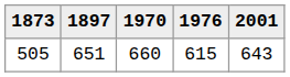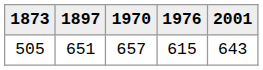 <table rules="all" cellspacing="0" cellpadding="4" style="border: 1px solid #999">
 <tr bgcolor="#EEEEEE">
 <th>1873</th>
 <th>1897</th>
 <th>1970</th>
 <th>1976</th>
 <th>2001</th>
 </tr>
 <tr bgcolor="#FFFFFF">
 <td align=center>505</td>
 <td align=center>651</td>
-<td align=center>660</td>
+<td align=center>657</td>
 <td align=center>615</td>
 <td align=center>643</td>
 </tr>
 </table>
